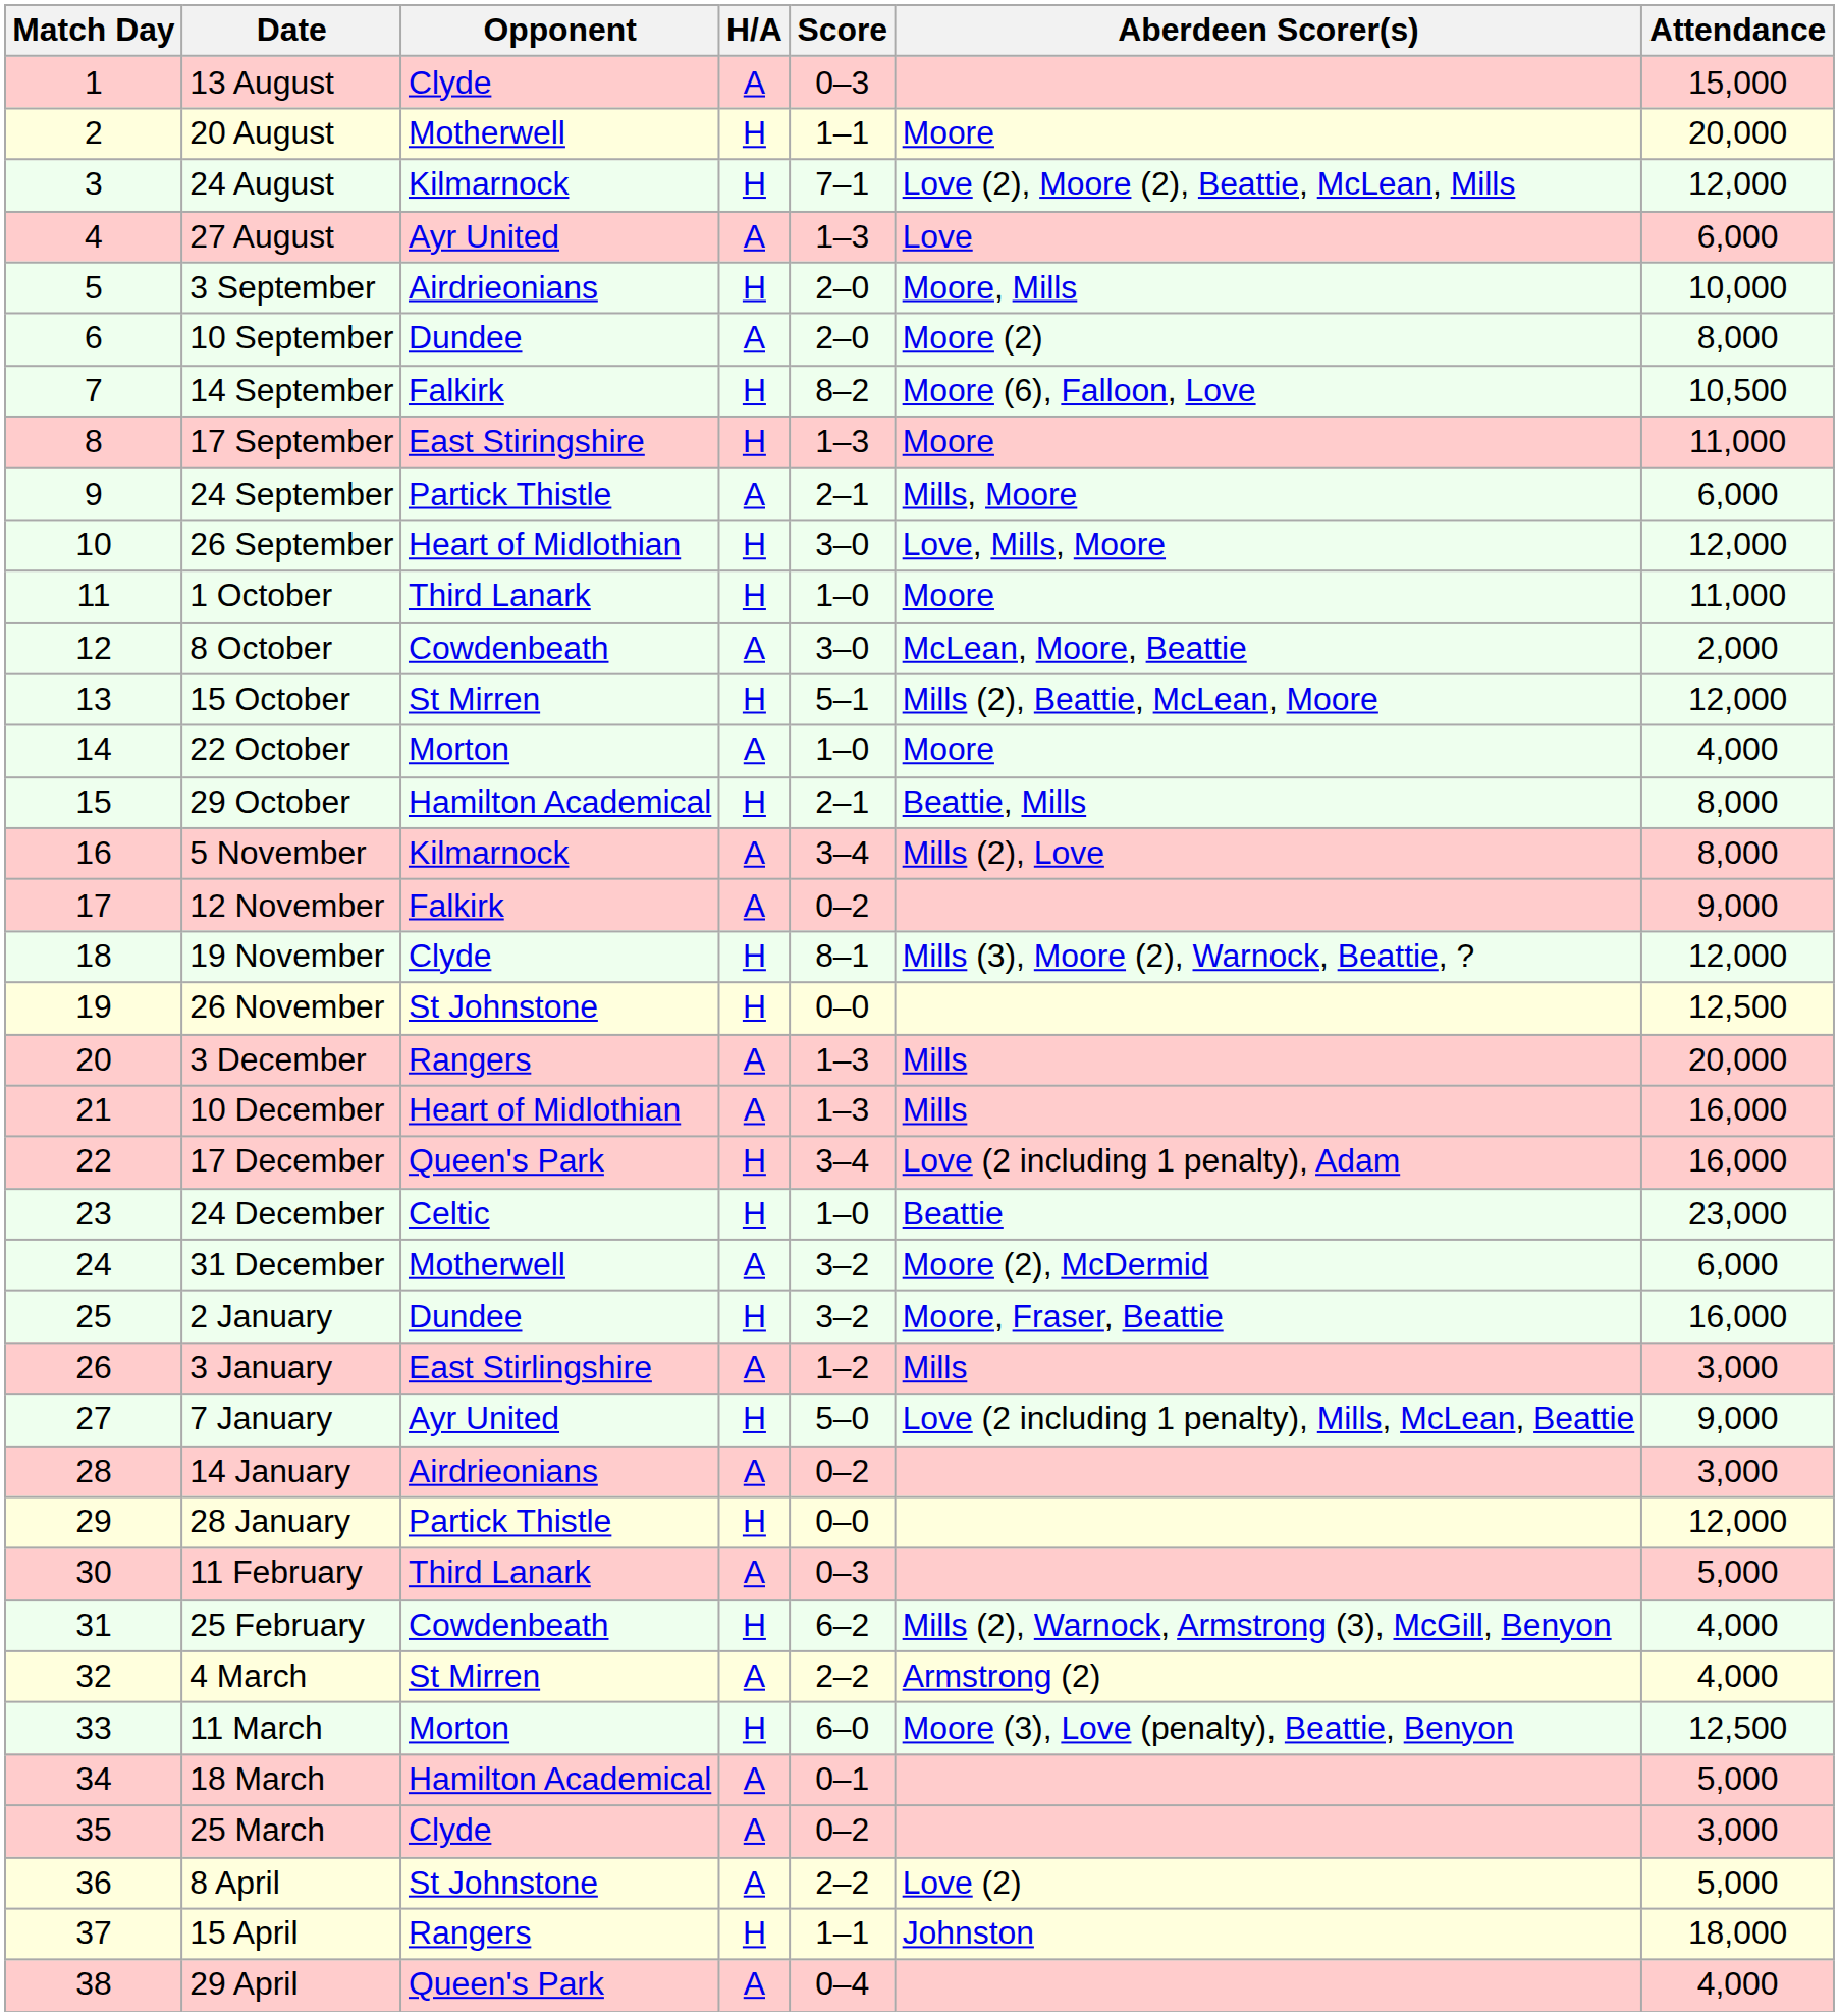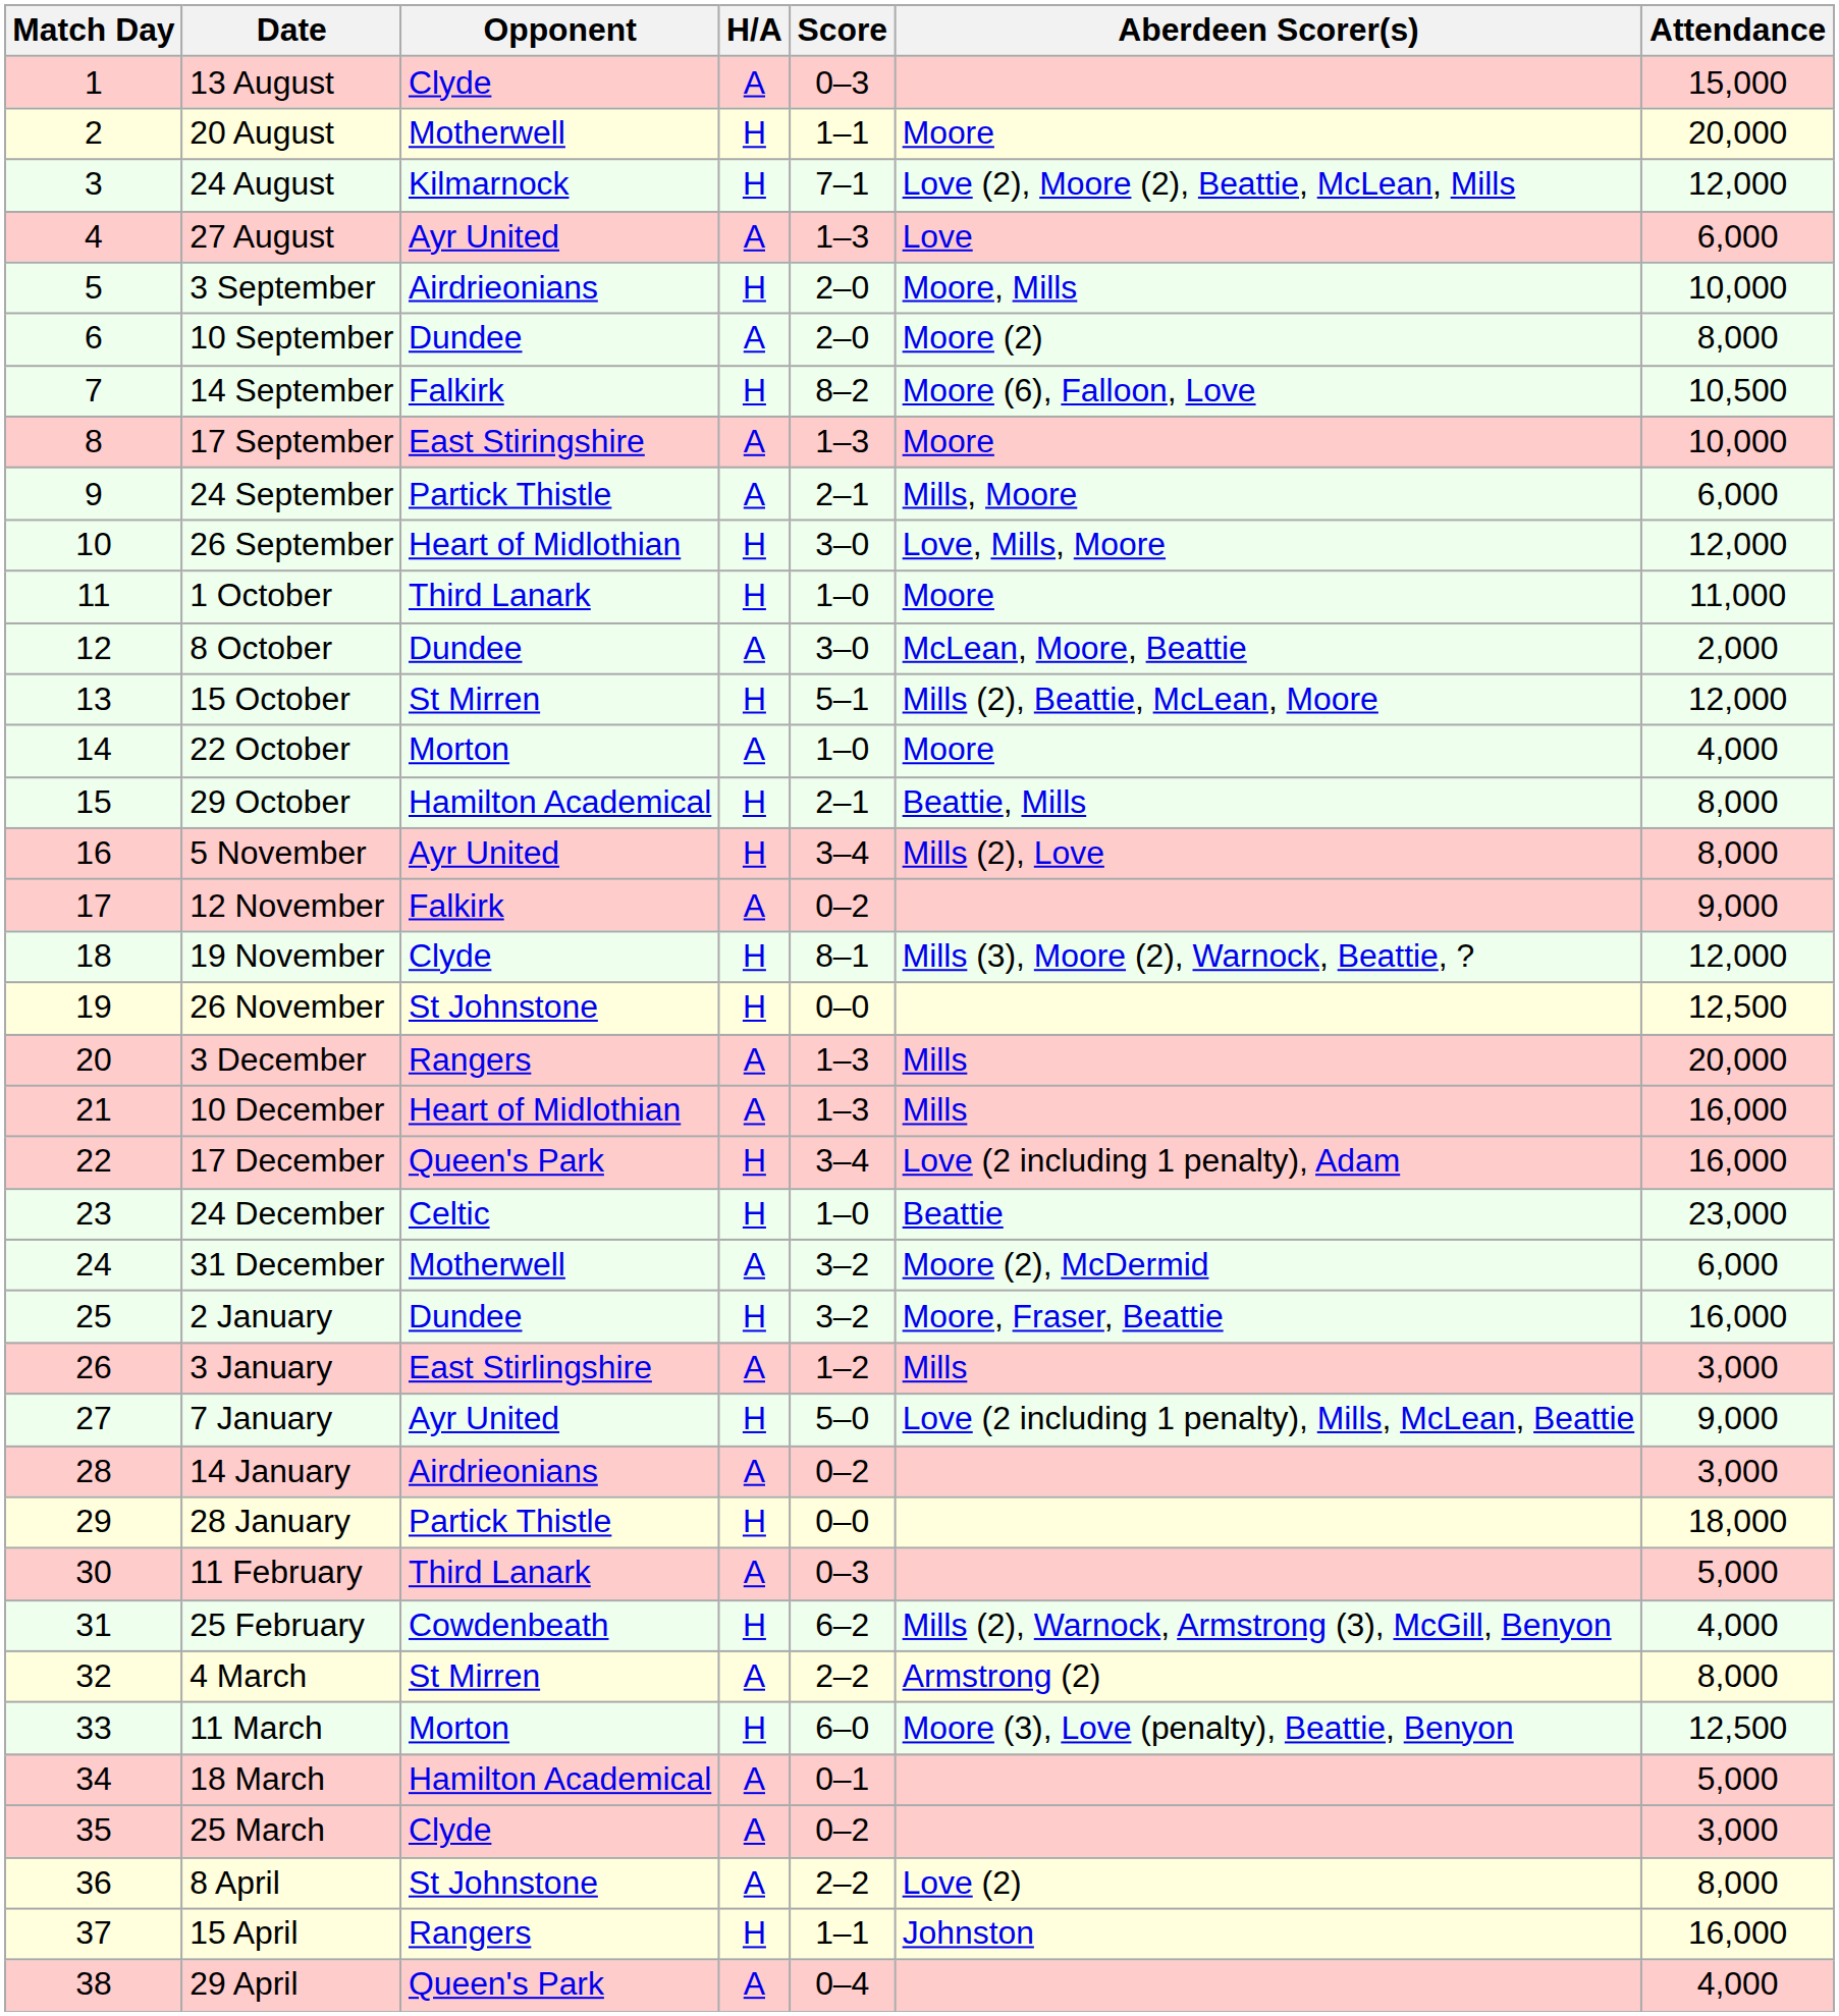 <table class="wikitable" style="text-align:center">
 <tr>
 <th>Match Day</th>
 <th>Date</th>
 <th>Opponent</th>
 <th>H/A</th>
 <th>Score</th>
 <th>Aberdeen Scorer(s)</th>
 <th>Attendance</th>
 </tr>
 <tr bgcolor=#FFCCCC>
 <td>1</td>
 <td align=left>13 August</td>
 <td align=left><a href='#'>Clyde</a></td>
 <td><a href='#'>A</a></td>
 <td>0–3</td>
 <td align=left></td>
 <td>15,000</td>
 </tr>
 <tr bgcolor=#FFFFDD>
 <td>2</td>
 <td align=left>20 August</td>
 <td align=left><a href='#'>Motherwell</a></td>
 <td><a href='#'>H</a></td>
 <td>1–1</td>
 <td align=left><a href='#'>Moore</a></td>
 <td>20,000</td>
 </tr>
 <tr bgcolor=#EEFFEE>
 <td>3</td>
 <td align=left>24 August</td>
 <td align=left><a href='#'>Kilmarnock</a></td>
 <td><a href='#'>H</a></td>
 <td>7–1</td>
 <td align=left><a href='#'>Love</a> (2), <a href='#'>Moore</a> (2), <a href='#'>Beattie</a>, <a href='#'>McLean</a>, <a href='#'>Mills</a></td>
 <td>12,000</td>
 </tr>
 <tr bgcolor=#FFCCCC>
 <td>4</td>
 <td align=left>27 August</td>
 <td align=left><a href='#'>Ayr United</a></td>
 <td><a href='#'>A</a></td>
 <td>1–3</td>
 <td align=left><a href='#'>Love</a></td>
 <td>6,000</td>
 </tr>
 <tr bgcolor=#EEFFEE>
 <td>5</td>
 <td align=left>3 September</td>
 <td align=left><a href='#'>Airdrieonians</a></td>
 <td><a href='#'>H</a></td>
 <td>2–0</td>
 <td align=left><a href='#'>Moore</a>, <a href='#'>Mills</a></td>
 <td>10,000</td>
 </tr>
 <tr bgcolor=#EEFFEE>
 <td>6</td>
 <td align=left>10 September</td>
 <td align=left><a href='#'>Dundee</a></td>
 <td><a href='#'>A</a></td>
 <td>2–0</td>
 <td align=left><a href='#'>Moore</a> (2)</td>
 <td>8,000</td>
 </tr>
 <tr bgcolor=#EEFFEE>
 <td>7</td>
 <td align=left>14 September</td>
 <td align=left><a href='#'>Falkirk</a></td>
 <td><a href='#'>H</a></td>
 <td>8–2</td>
 <td align=left><a href='#'>Moore</a> (6), <a href='#'>Falloon</a>, <a href='#'>Love</a></td>
 <td>10,500</td>
 </tr>
 <tr bgcolor=#FFCCCC>
 <td>8</td>
 <td align=left>17 September</td>
 <td align=left><a href='#'>East Stiringshire</a></td>
-<td><a href='#'>H</a></td>
+<td><a href='#'>A</a></td>
 <td>1–3</td>
 <td align=left><a href='#'>Moore</a></td>
-<td>11,000</td>
+<td>10,000</td>
 </tr>
 <tr bgcolor=#EEFFEE>
 <td>9</td>
 <td align=left>24 September</td>
 <td align=left><a href='#'>Partick Thistle</a></td>
 <td><a href='#'>A</a></td>
 <td>2–1</td>
 <td align=left><a href='#'>Mills</a>, <a href='#'>Moore</a></td>
 <td>6,000</td>
 </tr>
 <tr bgcolor=#EEFFEE>
 <td>10</td>
 <td align=left>26 September</td>
 <td align=left><a href='#'>Heart of Midlothian</a></td>
 <td><a href='#'>H</a></td>
 <td>3–0</td>
 <td align=left><a href='#'>Love</a>, <a href='#'>Mills</a>, <a href='#'>Moore</a></td>
 <td>12,000</td>
 </tr>
 <tr bgcolor=#EEFFEE>
 <td>11</td>
 <td align=left>1 October</td>
 <td align=left><a href='#'>Third Lanark</a></td>
 <td><a href='#'>H</a></td>
 <td>1–0</td>
 <td align=left><a href='#'>Moore</a></td>
 <td>11,000</td>
 </tr>
 <tr bgcolor=#EEFFEE>
 <td>12</td>
 <td align=left>8 October</td>
-<td align=left><a href='#'>Cowdenbeath</a></td>
+<td align=left><a href='#'>Dundee</a></td>
 <td><a href='#'>A</a></td>
 <td>3–0</td>
 <td align=left><a href='#'>McLean</a>, <a href='#'>Moore</a>, <a href='#'>Beattie</a></td>
 <td>2,000</td>
 </tr>
 <tr bgcolor=#EEFFEE>
 <td>13</td>
 <td align=left>15 October</td>
 <td align=left><a href='#'>St Mirren</a></td>
 <td><a href='#'>H</a></td>
 <td>5–1</td>
 <td align=left><a href='#'>Mills</a> (2), <a href='#'>Beattie</a>, <a href='#'>McLean</a>, <a href='#'>Moore</a></td>
 <td>12,000</td>
 </tr>
 <tr bgcolor=#EEFFEE>
 <td>14</td>
 <td align=left>22 October</td>
 <td align=left><a href='#'>Morton</a></td>
 <td><a href='#'>A</a></td>
 <td>1–0</td>
 <td align=left><a href='#'>Moore</a></td>
 <td>4,000</td>
 </tr>
 <tr bgcolor=#EEFFEE>
 <td>15</td>
 <td align=left>29 October</td>
 <td align=left><a href='#'>Hamilton Academical</a></td>
 <td><a href='#'>H</a></td>
 <td>2–1</td>
 <td align=left><a href='#'>Beattie</a>, <a href='#'>Mills</a></td>
 <td>8,000</td>
 </tr>
 <tr bgcolor=#FFCCCC>
 <td>16</td>
 <td align=left>5 November</td>
-<td align=left><a href='#'>Kilmarnock</a></td>
-<td><a href='#'>A</a></td>
+<td align=left><a href='#'>Ayr United</a></td>
+<td><a href='#'>H</a></td>
 <td>3–4</td>
 <td align=left><a href='#'>Mills</a> (2), <a href='#'>Love</a></td>
 <td>8,000</td>
 </tr>
 <tr bgcolor=#FFCCCC>
 <td>17</td>
 <td align=left>12 November</td>
 <td align=left><a href='#'>Falkirk</a></td>
 <td><a href='#'>A</a></td>
 <td>0–2</td>
 <td align=left></td>
 <td>9,000</td>
 </tr>
 <tr bgcolor=#EEFFEE>
 <td>18</td>
 <td align=left>19 November</td>
 <td align=left><a href='#'>Clyde</a></td>
 <td><a href='#'>H</a></td>
 <td>8–1</td>
 <td align=left><a href='#'>Mills</a> (3), <a href='#'>Moore</a> (2), <a href='#'>Warnock</a>, <a href='#'>Beattie</a>, ?</td>
 <td>12,000</td>
 </tr>
 <tr bgcolor=#FFFFDD>
 <td>19</td>
 <td align=left>26 November</td>
 <td align=left><a href='#'>St Johnstone</a></td>
 <td><a href='#'>H</a></td>
 <td>0–0</td>
 <td align=left></td>
 <td>12,500</td>
 </tr>
 <tr bgcolor=#FFCCCC>
 <td>20</td>
 <td align=left>3 December</td>
 <td align=left><a href='#'>Rangers</a></td>
 <td><a href='#'>A</a></td>
 <td>1–3</td>
 <td align=left><a href='#'>Mills</a></td>
 <td>20,000</td>
 </tr>
 <tr bgcolor=#FFCCCC>
 <td>21</td>
 <td align=left>10 December</td>
 <td align=left><a href='#'>Heart of Midlothian</a></td>
 <td><a href='#'>A</a></td>
 <td>1–3</td>
 <td align=left><a href='#'>Mills</a></td>
 <td>16,000</td>
 </tr>
 <tr bgcolor=#FFCCCC>
 <td>22</td>
 <td align=left>17 December</td>
 <td align=left><a href='#'>Queen's Park</a></td>
 <td><a href='#'>H</a></td>
 <td>3–4</td>
 <td align=left><a href='#'>Love</a> (2 including 1 penalty), <a href='#'>Adam</a></td>
 <td>16,000</td>
 </tr>
 <tr bgcolor=#EEFFEE>
 <td>23</td>
 <td align=left>24 December</td>
 <td align=left><a href='#'>Celtic</a></td>
 <td><a href='#'>H</a></td>
 <td>1–0</td>
 <td align=left><a href='#'>Beattie</a></td>
 <td>23,000</td>
 </tr>
 <tr bgcolor=#EEFFEE>
 <td>24</td>
 <td align=left>31 December</td>
 <td align=left><a href='#'>Motherwell</a></td>
 <td><a href='#'>A</a></td>
 <td>3–2</td>
 <td align=left><a href='#'>Moore</a> (2), <a href='#'>McDermid</a></td>
 <td>6,000</td>
 </tr>
 <tr bgcolor=#EEFFEE>
 <td>25</td>
 <td align=left>2 January</td>
 <td align=left><a href='#'>Dundee</a></td>
 <td><a href='#'>H</a></td>
 <td>3–2</td>
 <td align=left><a href='#'>Moore</a>, <a href='#'>Fraser</a>, <a href='#'>Beattie</a></td>
 <td>16,000</td>
 </tr>
 <tr bgcolor=#FFCCCC>
 <td>26</td>
 <td align=left>3 January</td>
 <td align=left><a href='#'>East Stirlingshire</a></td>
 <td><a href='#'>A</a></td>
 <td>1–2</td>
 <td align=left><a href='#'>Mills</a></td>
 <td>3,000</td>
 </tr>
 <tr bgcolor=#EEFFEE>
 <td>27</td>
 <td align=left>7 January</td>
 <td align=left><a href='#'>Ayr United</a></td>
 <td><a href='#'>H</a></td>
 <td>5–0</td>
 <td align=left><a href='#'>Love</a> (2 including 1 penalty), <a href='#'>Mills</a>, <a href='#'>McLean</a>, <a href='#'>Beattie</a></td>
 <td>9,000</td>
 </tr>
 <tr bgcolor=#FFCCCC>
 <td>28</td>
 <td align=left>14 January</td>
 <td align=left><a href='#'>Airdrieonians</a></td>
 <td><a href='#'>A</a></td>
 <td>0–2</td>
 <td align=left></td>
 <td>3,000</td>
 </tr>
 <tr bgcolor=#FFFFDD>
 <td>29</td>
 <td align=left>28 January</td>
 <td align=left><a href='#'>Partick Thistle</a></td>
 <td><a href='#'>H</a></td>
 <td>0–0</td>
 <td align=left></td>
-<td>12,000</td>
+<td>18,000</td>
 </tr>
 <tr bgcolor=#FFCCCC>
 <td>30</td>
 <td align=left>11 February</td>
 <td align=left><a href='#'>Third Lanark</a></td>
 <td><a href='#'>A</a></td>
 <td>0–3</td>
 <td align=left></td>
 <td>5,000</td>
 </tr>
 <tr bgcolor=#EEFFEE>
 <td>31</td>
 <td align=left>25 February</td>
 <td align=left><a href='#'>Cowdenbeath</a></td>
 <td><a href='#'>H</a></td>
 <td>6–2</td>
 <td align=left><a href='#'>Mills</a> (2), <a href='#'>Warnock</a>, <a href='#'>Armstrong</a> (3), <a href='#'>McGill</a>, <a href='#'>Benyon</a></td>
 <td>4,000</td>
 </tr>
 <tr bgcolor=#FFFFDD>
 <td>32</td>
 <td align=left>4 March</td>
 <td align=left><a href='#'>St Mirren</a></td>
 <td><a href='#'>A</a></td>
 <td>2–2</td>
 <td align=left><a href='#'>Armstrong</a> (2)</td>
-<td>4,000</td>
+<td>8,000</td>
 </tr>
 <tr bgcolor=#EEFFEE>
 <td>33</td>
 <td align=left>11 March</td>
 <td align=left><a href='#'>Morton</a></td>
 <td><a href='#'>H</a></td>
 <td>6–0</td>
 <td align=left><a href='#'>Moore</a> (3), <a href='#'>Love</a> (penalty), <a href='#'>Beattie</a>, <a href='#'>Benyon</a></td>
 <td>12,500</td>
 </tr>
 <tr bgcolor=#FFCCCC>
 <td>34</td>
 <td align=left>18 March</td>
 <td align=left><a href='#'>Hamilton Academical</a></td>
 <td><a href='#'>A</a></td>
 <td>0–1</td>
 <td align=left></td>
 <td>5,000</td>
 </tr>
 <tr bgcolor=#FFCCCC>
 <td>35</td>
 <td align=left>25 March</td>
 <td align=left><a href='#'>Clyde</a></td>
 <td><a href='#'>A</a></td>
 <td>0–2</td>
 <td align=left></td>
 <td>3,000</td>
 </tr>
 <tr bgcolor=#FFFFDD>
 <td>36</td>
 <td align=left>8 April</td>
 <td align=left><a href='#'>St Johnstone</a></td>
 <td><a href='#'>A</a></td>
 <td>2–2</td>
 <td align=left><a href='#'>Love</a> (2)</td>
-<td>5,000</td>
+<td>8,000</td>
 </tr>
 <tr bgcolor=#FFFFDD>
 <td>37</td>
 <td align=left>15 April</td>
 <td align=left><a href='#'>Rangers</a></td>
 <td><a href='#'>H</a></td>
 <td>1–1</td>
 <td align=left><a href='#'>Johnston</a></td>
-<td>18,000</td>
+<td>16,000</td>
 </tr>
 <tr bgcolor=#FFCCCC>
 <td>38</td>
 <td align=left>29 April</td>
 <td align=left><a href='#'>Queen's Park</a></td>
 <td><a href='#'>A</a></td>
 <td>0–4</td>
 <td align=left></td>
 <td>4,000</td>
 </tr>
 </table>
